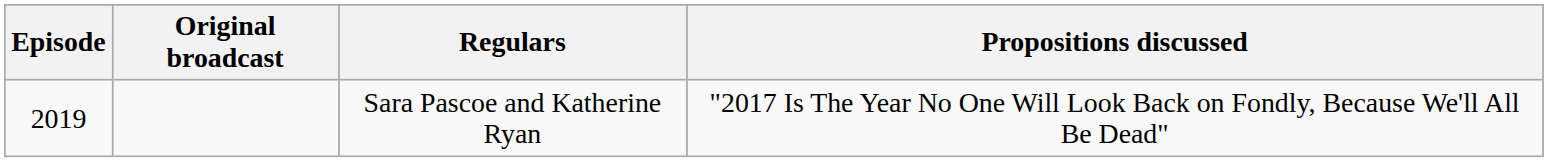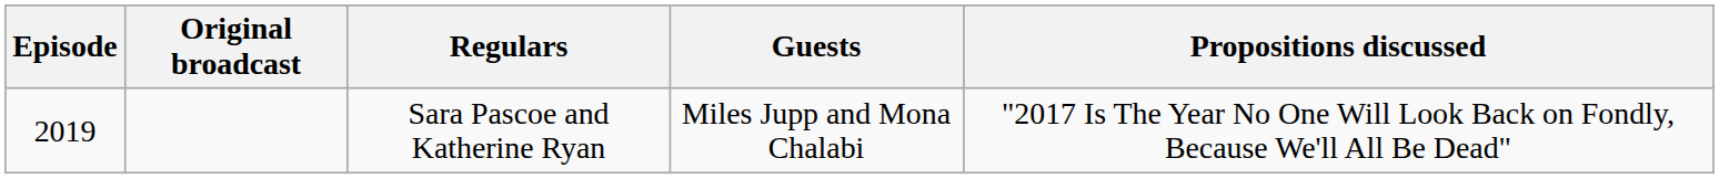 <table class="wikitable" style="text-align:center; width:70%;">
 <tr>
 <th>Episode</th>
 <th>Original broadcast</th>
 <th>Regulars</th>
+<th>Guests</th>
 <th>Propositions discussed</th>
 </tr>
 <tr>
 <td>2019</td>
 <td></td>
 <td>Sara Pascoe and Katherine Ryan</td>
+<td>Miles Jupp and Mona Chalabi</td>
 <td>"2017 Is The Year No One Will Look Back on Fondly, Because We'll All Be Dead"</td>
 </tr>
 </table>
